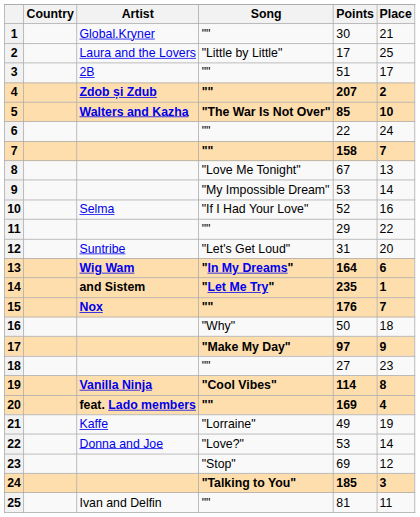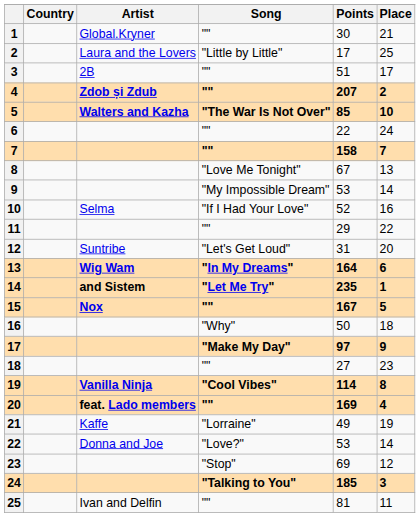 <table class="sortable wikitable plainrowheaders">
 <tr>
 </tr>
 <tr>
 <th scope="col"></th>
 <th scope="col">Country</th>
 <th scope="col">Artist</th>
 <th scope="col">Song</th>
 <th scope="col">Points</th>
 <th scope="col">Place</th>
 </tr>
 <tr>
 <th scope="row" style="text-align:center;">1</th>
 <td></td>
 <td><a href='#'>Global.Kryner</a></td>
 <td>""</td>
 <td>30</td>
 <td>21</td>
 </tr>
 <tr>
 <th scope="row" style="text-align:center;">2</th>
 <td></td>
 <td><a href='#'>Laura and the Lovers</a></td>
 <td>"Little by Little"</td>
 <td>17</td>
 <td>25</td>
 </tr>
 <tr>
 <th scope="row" style="text-align:center;">3</th>
 <td></td>
 <td><a href='#'>2B</a></td>
 <td>""</td>
 <td>51</td>
 <td>17</td>
 </tr>
 <tr style="font-weight:bold; background:navajowhite;">
 <th scope="row" style="text-align:center; font-weight:bold; background:navajowhite;">4</th>
 <td></td>
 <td><a href='#'>Zdob și Zdub</a></td>
 <td>""</td>
 <td>207</td>
 <td>2</td>
 </tr>
 <tr style="font-weight:bold; background:navajowhite;">
 <th scope="row" style="text-align:center; font-weight:bold; background:navajowhite;">5</th>
 <td></td>
 <td><a href='#'>Walters and Kazha</a></td>
 <td>"The War Is Not Over"</td>
 <td>85</td>
 <td>10</td>
 </tr>
 <tr>
 <th scope="row" style="text-align:center;">6</th>
 <td></td>
 <td></td>
 <td>""</td>
 <td>22</td>
 <td>24</td>
 </tr>
 <tr style="font-weight:bold; background:navajowhite;">
 <th scope="row" style="text-align:center; font-weight:bold; background:navajowhite;">7</th>
 <td></td>
 <td></td>
 <td>""</td>
 <td>158</td>
 <td>7</td>
 </tr>
 <tr>
 <th scope="row" style="text-align:center;">8</th>
 <td></td>
 <td></td>
 <td>"Love Me Tonight"</td>
 <td>67</td>
 <td>13</td>
 </tr>
 <tr>
 <th scope="row" style="text-align:center;">9</th>
 <td></td>
 <td></td>
 <td>"My Impossible Dream"</td>
 <td>53</td>
 <td>14</td>
 </tr>
 <tr>
 <th scope="row" style="text-align:center;">10</th>
 <td></td>
 <td><a href='#'>Selma</a></td>
 <td>"If I Had Your Love"</td>
 <td>52</td>
 <td>16</td>
 </tr>
 <tr>
 <th scope="row" style="text-align:center;">11</th>
 <td></td>
 <td></td>
 <td>""</td>
 <td>29</td>
 <td>22</td>
 </tr>
 <tr>
 <th scope="row" style="text-align:center;">12</th>
 <td></td>
 <td><a href='#'>Suntribe</a></td>
 <td>"Let's Get Loud"</td>
 <td>31</td>
 <td>20</td>
 </tr>
 <tr style="font-weight:bold; background:navajowhite;">
 <th scope="row" style="text-align:center; font-weight:bold; background:navajowhite;">13</th>
 <td></td>
 <td><a href='#'>Wig Wam</a></td>
 <td>"<a href='#'>In My Dreams</a>"</td>
 <td>164</td>
 <td>6</td>
 </tr>
 <tr style="font-weight:bold; background:navajowhite;">
 <th scope="row" style="text-align:center; font-weight:bold; background:navajowhite;">14</th>
 <td></td>
 <td> and Sistem</td>
 <td>"<a href='#'>Let Me Try</a>"</td>
 <td>235</td>
 <td>1</td>
 </tr>
 <tr style="font-weight:bold; background:navajowhite;">
 <th scope="row" style="text-align:center; font-weight:bold; background:navajowhite;">15</th>
 <td></td>
 <td><a href='#'>Nox</a></td>
 <td>""</td>
-<td>176</td>
-<td>7</td>
+<td>167</td>
+<td>5</td>
 </tr>
 <tr>
 <th scope="row" style="text-align:center;">16</th>
 <td></td>
 <td></td>
 <td>"Why"</td>
 <td>50</td>
 <td>18</td>
 </tr>
 <tr style="font-weight:bold; background:navajowhite;">
 <th scope="row" style="text-align:center; font-weight:bold; background:navajowhite;">17</th>
 <td></td>
 <td></td>
 <td>"Make My Day"</td>
 <td>97</td>
 <td>9</td>
 </tr>
 <tr>
 <th scope="row" style="text-align:center;">18</th>
 <td></td>
 <td></td>
 <td>""</td>
 <td>27</td>
 <td>23</td>
 </tr>
 <tr style="font-weight:bold; background:navajowhite;">
 <th scope="row" style="text-align:center; font-weight:bold; background:navajowhite;">19</th>
 <td></td>
 <td><a href='#'>Vanilla Ninja</a></td>
 <td>"Cool Vibes"</td>
 <td>114</td>
 <td>8</td>
 </tr>
 <tr style="font-weight:bold; background:navajowhite;">
 <th scope="row" style="text-align:center; font-weight:bold; background:navajowhite;">20</th>
 <td></td>
 <td> feat. <a href='#'>Lado members</a></td>
 <td>""</td>
 <td>169</td>
 <td>4</td>
 </tr>
 <tr>
 <th scope="row" style="text-align:center;">21</th>
 <td></td>
 <td><a href='#'>Kaffe</a></td>
 <td>"Lorraine"</td>
 <td>49</td>
 <td>19</td>
 </tr>
 <tr>
 <th scope="row" style="text-align:center;">22</th>
 <td></td>
 <td><a href='#'>Donna and Joe</a></td>
 <td>"Love?"</td>
 <td>53</td>
 <td>14</td>
 </tr>
 <tr>
 <th scope="row" style="text-align:center;">23</th>
 <td></td>
 <td></td>
 <td>"Stop"</td>
 <td>69</td>
 <td>12</td>
 </tr>
 <tr style="font-weight:bold; background:navajowhite;">
 <th scope="row" style="text-align:center; font-weight:bold; background:navajowhite;">24</th>
 <td></td>
 <td></td>
 <td>"Talking to You"</td>
 <td>185</td>
 <td>3</td>
 </tr>
 <tr>
 <th scope="row" style="text-align:center;">25</th>
 <td></td>
 <td>Ivan and Delfin</td>
 <td>""</td>
 <td>81</td>
 <td>11</td>
 </tr>
 </table>
